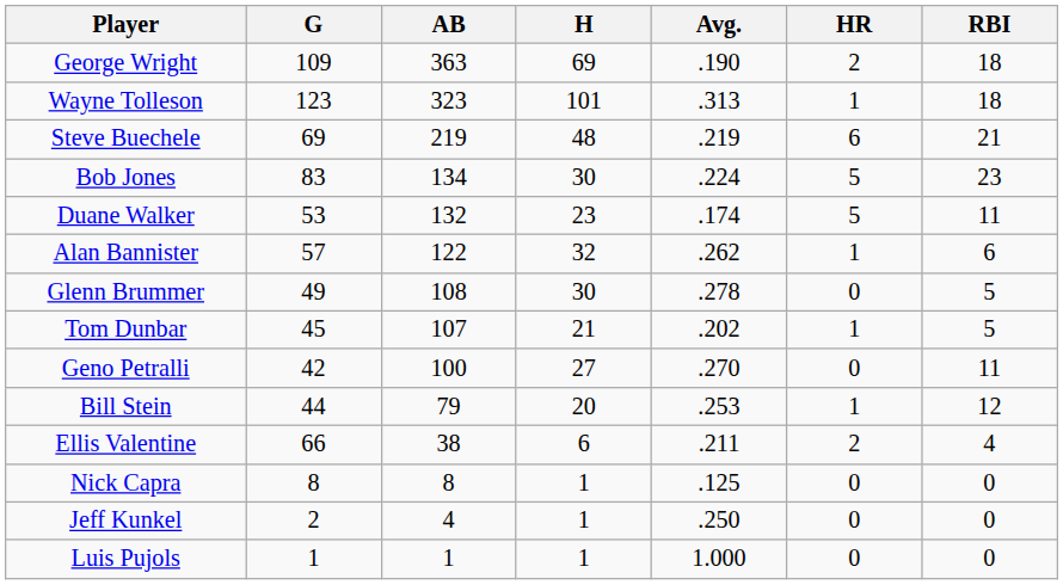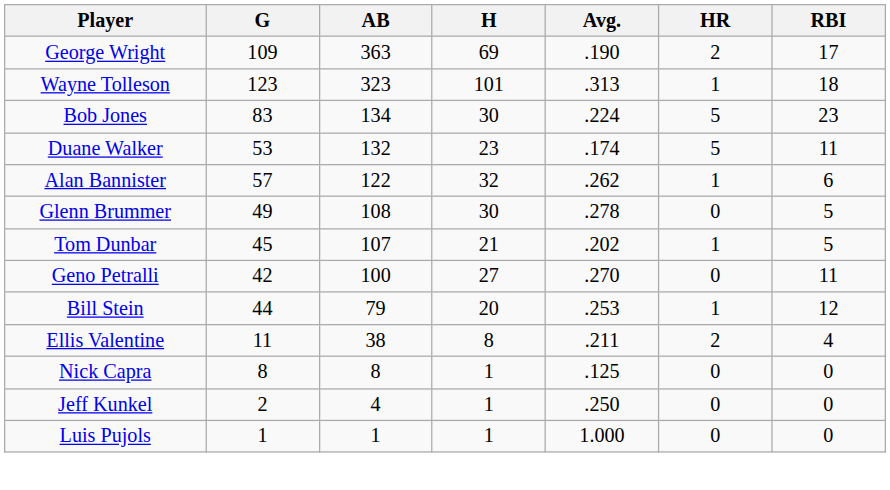 <table class="wikitable sortable">
 <tr>
 <th bgcolor="#DDDDFF" width="16%">Player</th>
 <th bgcolor="#DDDDFF" width="9%">G</th>
 <th bgcolor="#DDDDFF" width="9%">AB</th>
 <th bgcolor="#DDDDFF" width="9%">H</th>
 <th bgcolor="#DDDDFF" width="9%">Avg.</th>
 <th bgcolor="#DDDDFF" width="9%">HR</th>
 <th bgcolor="#DDDDFF" width="9%">RBI</th>
 </tr>
 <tr align="center">
 <td><a href='#'>George Wright</a></td>
 <td>109</td>
 <td>363</td>
 <td>69</td>
 <td>.190</td>
 <td>2</td>
-<td>18</td>
+<td>17</td>
 </tr>
 <tr align=center>
 <td><a href='#'>Wayne Tolleson</a></td>
 <td>123</td>
 <td>323</td>
 <td>101</td>
 <td>.313</td>
 <td>1</td>
 <td>18</td>
-</tr>
-<tr align=center>
-<td><a href='#'>Steve Buechele</a></td>
-<td>69</td>
-<td>219</td>
-<td>48</td>
-<td>.219</td>
-<td>6</td>
-<td>21</td>
 </tr>
 <tr align=center>
 <td><a href='#'>Bob Jones</a></td>
 <td>83</td>
 <td>134</td>
 <td>30</td>
 <td>.224</td>
 <td>5</td>
 <td>23</td>
 </tr>
 <tr align="center">
 <td><a href='#'>Duane Walker</a></td>
 <td>53</td>
 <td>132</td>
 <td>23</td>
 <td>.174</td>
 <td>5</td>
 <td>11</td>
 </tr>
 <tr align=center>
 <td><a href='#'>Alan Bannister</a></td>
 <td>57</td>
 <td>122</td>
 <td>32</td>
 <td>.262</td>
 <td>1</td>
 <td>6</td>
 </tr>
 <tr align=center>
 <td><a href='#'>Glenn Brummer</a></td>
 <td>49</td>
 <td>108</td>
 <td>30</td>
 <td>.278</td>
 <td>0</td>
 <td>5</td>
 </tr>
 <tr align=center>
 <td><a href='#'>Tom Dunbar</a></td>
 <td>45</td>
 <td>107</td>
 <td>21</td>
 <td>.202</td>
 <td>1</td>
 <td>5</td>
 </tr>
 <tr align=center>
 <td><a href='#'>Geno Petralli</a></td>
 <td>42</td>
 <td>100</td>
 <td>27</td>
 <td>.270</td>
 <td>0</td>
 <td>11</td>
 </tr>
 <tr align="center">
 <td><a href='#'>Bill Stein</a></td>
 <td>44</td>
 <td>79</td>
 <td>20</td>
 <td>.253</td>
 <td>1</td>
 <td>12</td>
 </tr>
 <tr align=center>
 <td><a href='#'>Ellis Valentine</a></td>
-<td>66</td>
+<td>11</td>
 <td>38</td>
-<td>6</td>
+<td>8</td>
 <td>.211</td>
 <td>2</td>
 <td>4</td>
 </tr>
 <tr align="center">
 <td><a href='#'>Nick Capra</a></td>
 <td>8</td>
 <td>8</td>
 <td>1</td>
 <td>.125</td>
 <td>0</td>
 <td>0</td>
 </tr>
 <tr align=center>
 <td><a href='#'>Jeff Kunkel</a></td>
 <td>2</td>
 <td>4</td>
 <td>1</td>
 <td>.250</td>
 <td>0</td>
 <td>0</td>
 </tr>
 <tr align=center>
 <td><a href='#'>Luis Pujols</a></td>
 <td>1</td>
 <td>1</td>
 <td>1</td>
 <td>1.000</td>
 <td>0</td>
 <td>0</td>
 </tr>
 </table>
